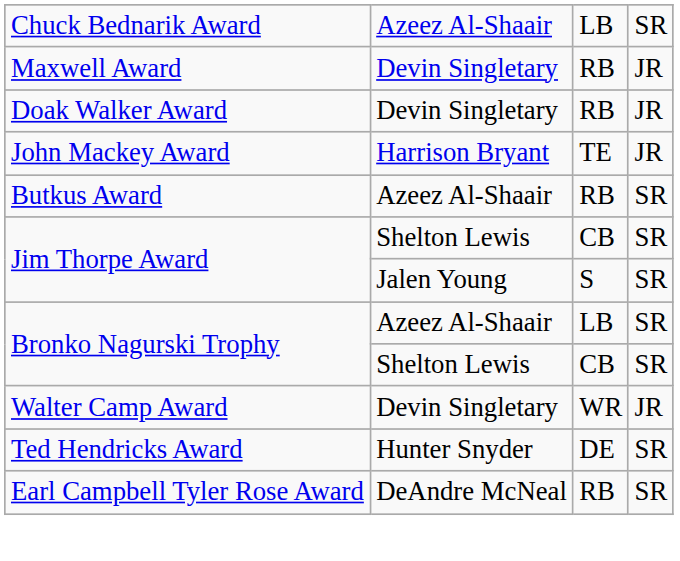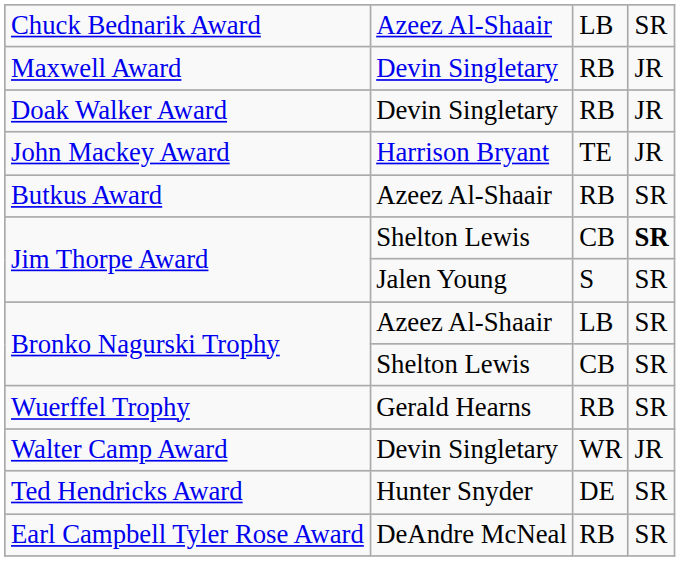 <table class="wikitable">
 <tr>
 <td><a href='#'>Chuck Bednarik Award</a></td>
 <td><a href='#'>Azeez Al-Shaair</a></td>
 <td>LB</td>
 <td>SR</td>
 </tr>
 <tr>
 <td><a href='#'>Maxwell Award</a></td>
 <td><a href='#'>Devin Singletary</a></td>
 <td>RB</td>
 <td>JR</td>
 </tr>
 <tr>
 <td><a href='#'>Doak Walker Award</a></td>
 <td>Devin Singletary</td>
 <td>RB</td>
 <td>JR</td>
 </tr>
 <tr>
 <td><a href='#'>John Mackey Award</a></td>
 <td><a href='#'>Harrison Bryant</a></td>
 <td>TE</td>
 <td>JR</td>
 </tr>
 <tr>
 <td><a href='#'>Butkus Award</a></td>
 <td>Azeez Al-Shaair</td>
 <td>RB</td>
 <td>SR</td>
 </tr>
 <tr>
 <td rowspan=2><a href='#'>Jim Thorpe Award</a></td>
 <td>Shelton Lewis</td>
 <td>CB</td>
-<td>SR</td>
+<td><strong>SR</strong></td>
 </tr>
 <tr>
 <td>Jalen Young</td>
 <td>S</td>
 <td>SR</td>
 </tr>
 <tr>
 <td rowspan=2><a href='#'>Bronko Nagurski Trophy</a></td>
 <td>Azeez Al-Shaair</td>
 <td>LB</td>
 <td>SR</td>
 </tr>
 <tr>
 <td>Shelton Lewis</td>
 <td>CB</td>
+<td>SR</td>
+</tr>
+<tr>
+<td><a href='#'>Wuerffel Trophy</a></td>
+<td>Gerald Hearns</td>
+<td>RB</td>
 <td>SR</td>
 </tr>
 <tr>
 <td><a href='#'>Walter Camp Award</a></td>
 <td>Devin Singletary</td>
 <td>WR</td>
 <td>JR</td>
 </tr>
 <tr>
 <td><a href='#'>Ted Hendricks Award</a></td>
 <td>Hunter Snyder</td>
 <td>DE</td>
 <td>SR</td>
 </tr>
 <tr>
 <td><a href='#'>Earl Campbell Tyler Rose Award</a></td>
 <td>DeAndre McNeal</td>
 <td>RB</td>
 <td>SR</td>
 </tr>
 </table>
